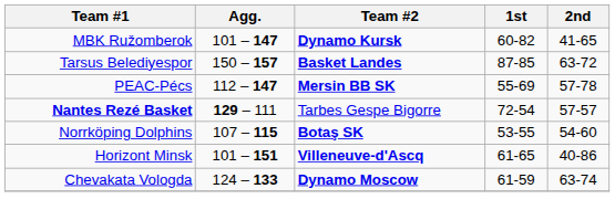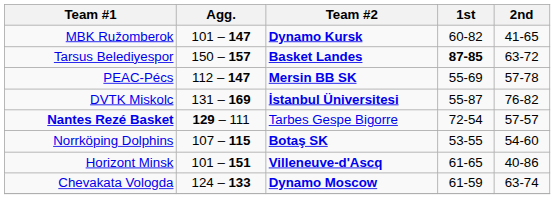 <table class=wikitable style="text-align:center">
 <tr>
 <th width=200>Team #1</th>
 <th width=100>Agg.</th>
 <th width=200>Team #2</th>
 <th width=60>1st</th>
 <th width=60>2nd</th>
 </tr>
 <tr>
 <td align=right><a href='#'>MBK Ružomberok</a> </td>
 <td>101 – <strong>147</strong></td>
 <td align=left> <strong><a href='#'>Dynamo Kursk</a></strong></td>
 <td align=center>60-82</td>
 <td align=center>41-65</td>
 </tr>
 <tr>
 <td align=right><a href='#'>Tarsus Belediyespor</a> </td>
 <td>150 – <strong>157</strong></td>
 <td align=left> <strong><a href='#'>Basket Landes</a></strong></td>
-<td align=center>87-85</td>
+<td align=center><strong>87-85</strong></td>
 <td align=center>63-72</td>
 </tr>
 <tr>
 <td align=right><a href='#'>PEAC-Pécs</a> </td>
 <td>112 – <strong>147</strong></td>
 <td align=left> <strong><a href='#'>Mersin BB SK</a></strong></td>
 <td align=center>55-69</td>
 <td align=center>57-78</td>
+</tr>
+<tr>
+<td align=right><a href='#'>DVTK Miskolc</a> </td>
+<td>131 – <strong>169</strong></td>
+<td align=left> <strong><a href='#'>İstanbul Üniversitesi</a></strong></td>
+<td align=center>55-87</td>
+<td align=center>76-82</td>
 </tr>
 <tr>
 <td align=right><strong><a href='#'>Nantes Rezé Basket</a></strong> </td>
 <td><strong>129</strong> – 111</td>
 <td align=left> <a href='#'>Tarbes Gespe Bigorre</a></td>
 <td align=center>72-54</td>
 <td align=center>57-57</td>
 </tr>
 <tr>
 <td align=right><a href='#'>Norrköping Dolphins</a> </td>
 <td>107 – <strong>115</strong></td>
 <td align=left> <strong><a href='#'>Botaş SK</a></strong></td>
 <td align=center>53-55</td>
 <td align=center>54-60</td>
 </tr>
 <tr>
 <td align=right><a href='#'>Horizont Minsk</a> </td>
 <td>101 – <strong>151</strong></td>
 <td align=left> <strong><a href='#'>Villeneuve-d'Ascq</a></strong></td>
 <td align=center>61-65</td>
 <td align=center>40-86</td>
 </tr>
 <tr>
 <td align=right><a href='#'>Chevakata Vologda</a> </td>
 <td>124 – <strong>133</strong></td>
 <td align=left> <strong><a href='#'>Dynamo Moscow</a></strong></td>
 <td align=center>61-59</td>
 <td align=center>63-74</td>
 </tr>
 <tr>
 </tr>
 </table>
